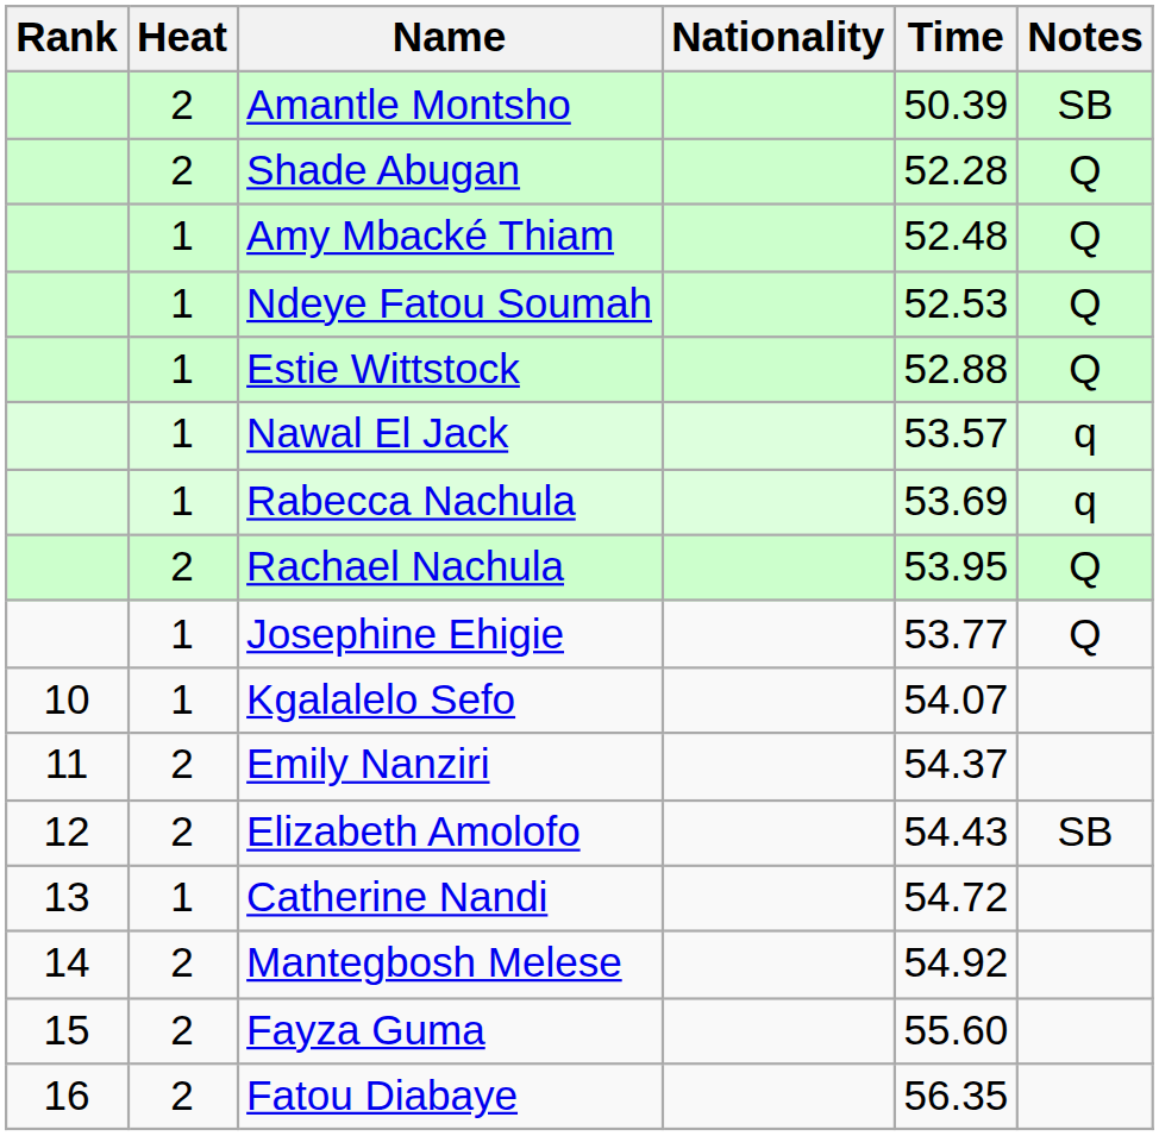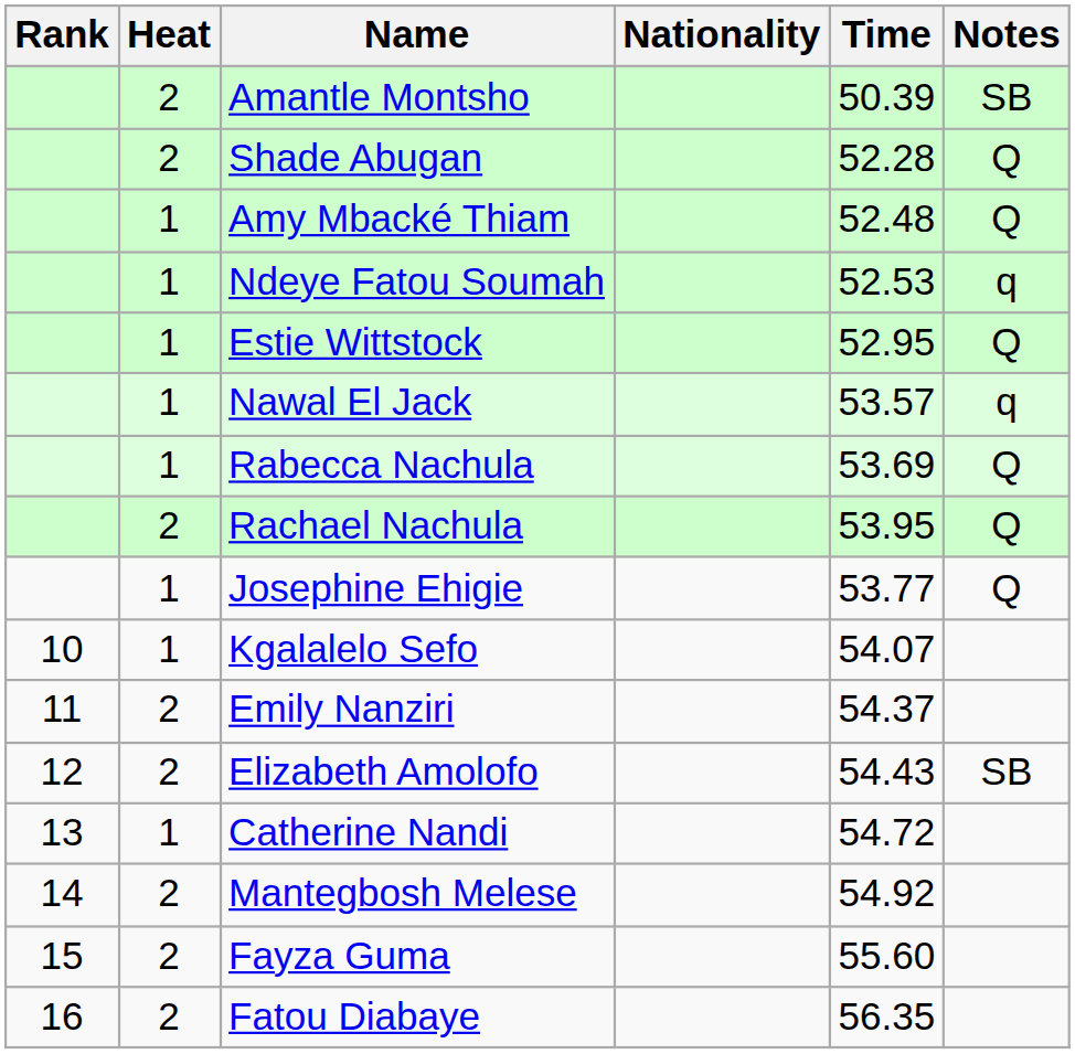 <table class="wikitable sortable" style="text-align:center">
 <tr>
 <th>Rank</th>
 <th>Heat</th>
 <th>Name</th>
 <th>Nationality</th>
 <th>Time</th>
 <th>Notes</th>
 </tr>
 <tr bgcolor=ccffcc>
 <td></td>
 <td>2</td>
 <td align=left><a href='#'>Amantle Montsho</a></td>
 <td align=left></td>
 <td>50.39</td>
 <td>SB</td>
 </tr>
 <tr bgcolor=ccffcc>
 <td></td>
 <td>2</td>
 <td align=left><a href='#'>Shade Abugan</a></td>
 <td align=left></td>
 <td>52.28</td>
 <td>Q</td>
 </tr>
 <tr bgcolor=ccffcc>
 <td></td>
 <td>1</td>
 <td align=left><a href='#'>Amy Mbacké Thiam</a></td>
 <td align=left></td>
 <td>52.48</td>
 <td>Q</td>
 </tr>
 <tr bgcolor=ccffcc>
 <td></td>
 <td>1</td>
 <td align=left><a href='#'>Ndeye Fatou Soumah</a></td>
 <td align=left></td>
 <td>52.53</td>
-<td>Q</td>
+<td>q</td>
 </tr>
 <tr bgcolor=ccffcc>
 <td></td>
 <td>1</td>
 <td align=left><a href='#'>Estie Wittstock</a></td>
 <td align=left></td>
-<td>52.88</td>
+<td>52.95</td>
 <td>Q</td>
 </tr>
 <tr bgcolor=ddffdd>
 <td></td>
 <td>1</td>
 <td align=left><a href='#'>Nawal El Jack</a></td>
 <td align=left></td>
 <td>53.57</td>
 <td>q</td>
 </tr>
 <tr bgcolor=ddffdd>
 <td></td>
 <td>1</td>
 <td align=left><a href='#'>Rabecca Nachula</a></td>
 <td align=left></td>
 <td>53.69</td>
-<td>q</td>
+<td>Q</td>
 </tr>
 <tr bgcolor=ccffcc>
 <td></td>
 <td>2</td>
 <td align=left><a href='#'>Rachael Nachula</a></td>
 <td align=left></td>
 <td>53.95</td>
 <td>Q</td>
 </tr>
 <tr>
 <td></td>
 <td>1</td>
 <td align=left><a href='#'>Josephine Ehigie</a></td>
 <td align=left></td>
 <td>53.77</td>
 <td>Q</td>
 </tr>
 <tr>
 <td>10</td>
 <td>1</td>
 <td align=left><a href='#'>Kgalalelo Sefo</a></td>
 <td align=left></td>
 <td>54.07</td>
 <td></td>
 </tr>
 <tr>
 <td>11</td>
 <td>2</td>
 <td align=left><a href='#'>Emily Nanziri</a></td>
 <td align=left></td>
 <td>54.37</td>
 <td></td>
 </tr>
 <tr>
 <td>12</td>
 <td>2</td>
 <td align=left><a href='#'>Elizabeth Amolofo</a></td>
 <td align=left></td>
 <td>54.43</td>
 <td>SB</td>
 </tr>
 <tr>
 <td>13</td>
 <td>1</td>
 <td align=left><a href='#'>Catherine Nandi</a></td>
 <td align=left></td>
 <td>54.72</td>
 <td></td>
 </tr>
 <tr>
 <td>14</td>
 <td>2</td>
 <td align=left><a href='#'>Mantegbosh Melese</a></td>
 <td align=left></td>
 <td>54.92</td>
 <td></td>
 </tr>
 <tr>
 <td>15</td>
 <td>2</td>
 <td align=left><a href='#'>Fayza Guma</a></td>
 <td align=left></td>
 <td>55.60</td>
 <td></td>
 </tr>
 <tr>
 <td>16</td>
 <td>2</td>
 <td align=left><a href='#'>Fatou Diabaye</a></td>
 <td align=left></td>
 <td>56.35</td>
 <td></td>
 </tr>
 </table>
